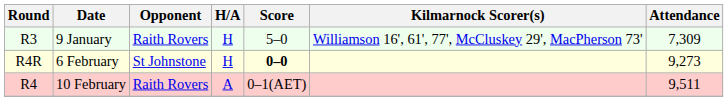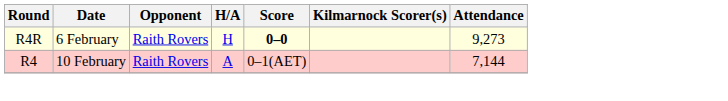 <table class="wikitable" style="text-align:center">
 <tr>
 <th>Round</th>
 <th>Date</th>
 <th>Opponent</th>
 <th>H/A</th>
 <th>Score</th>
 <th>Kilmarnock Scorer(s)</th>
 <th>Attendance</th>
 </tr>
-<tr bgcolor=#EEFFEE>
-<td>R3</td>
-<td align=left>9 January</td>
-<td align=left><a href='#'>Raith Rovers</a></td>
-<td><a href='#'>H</a></td>
-<td>5–0</td>
-<td align=left><a href='#'>Williamson</a> 16', 61', 77', <a href='#'>McCluskey</a> 29', <a href='#'>MacPherson</a> 73'</td>
-<td>7,309</td>
-</tr>
 <tr bgcolor=#FFFFDD>
 <td>R4R</td>
 <td align=left>6 February</td>
-<td align=left><a href='#'>St Johnstone</a></td>
+<td align=left><a href='#'>Raith Rovers</a></td>
 <td><a href='#'>H</a></td>
 <td><strong>0–0</strong></td>
 <td align=left></td>
 <td>9,273</td>
 </tr>
 <tr bgcolor=#FFCCCC>
 <td>R4</td>
 <td align=left>10 February</td>
 <td align=left><a href='#'>Raith Rovers</a></td>
 <td><a href='#'>A</a></td>
 <td>0–1(AET)</td>
 <td align=left></td>
-<td>9,511</td>
+<td>7,144</td>
 </tr>
 <tr>
 </tr>
 </table>
